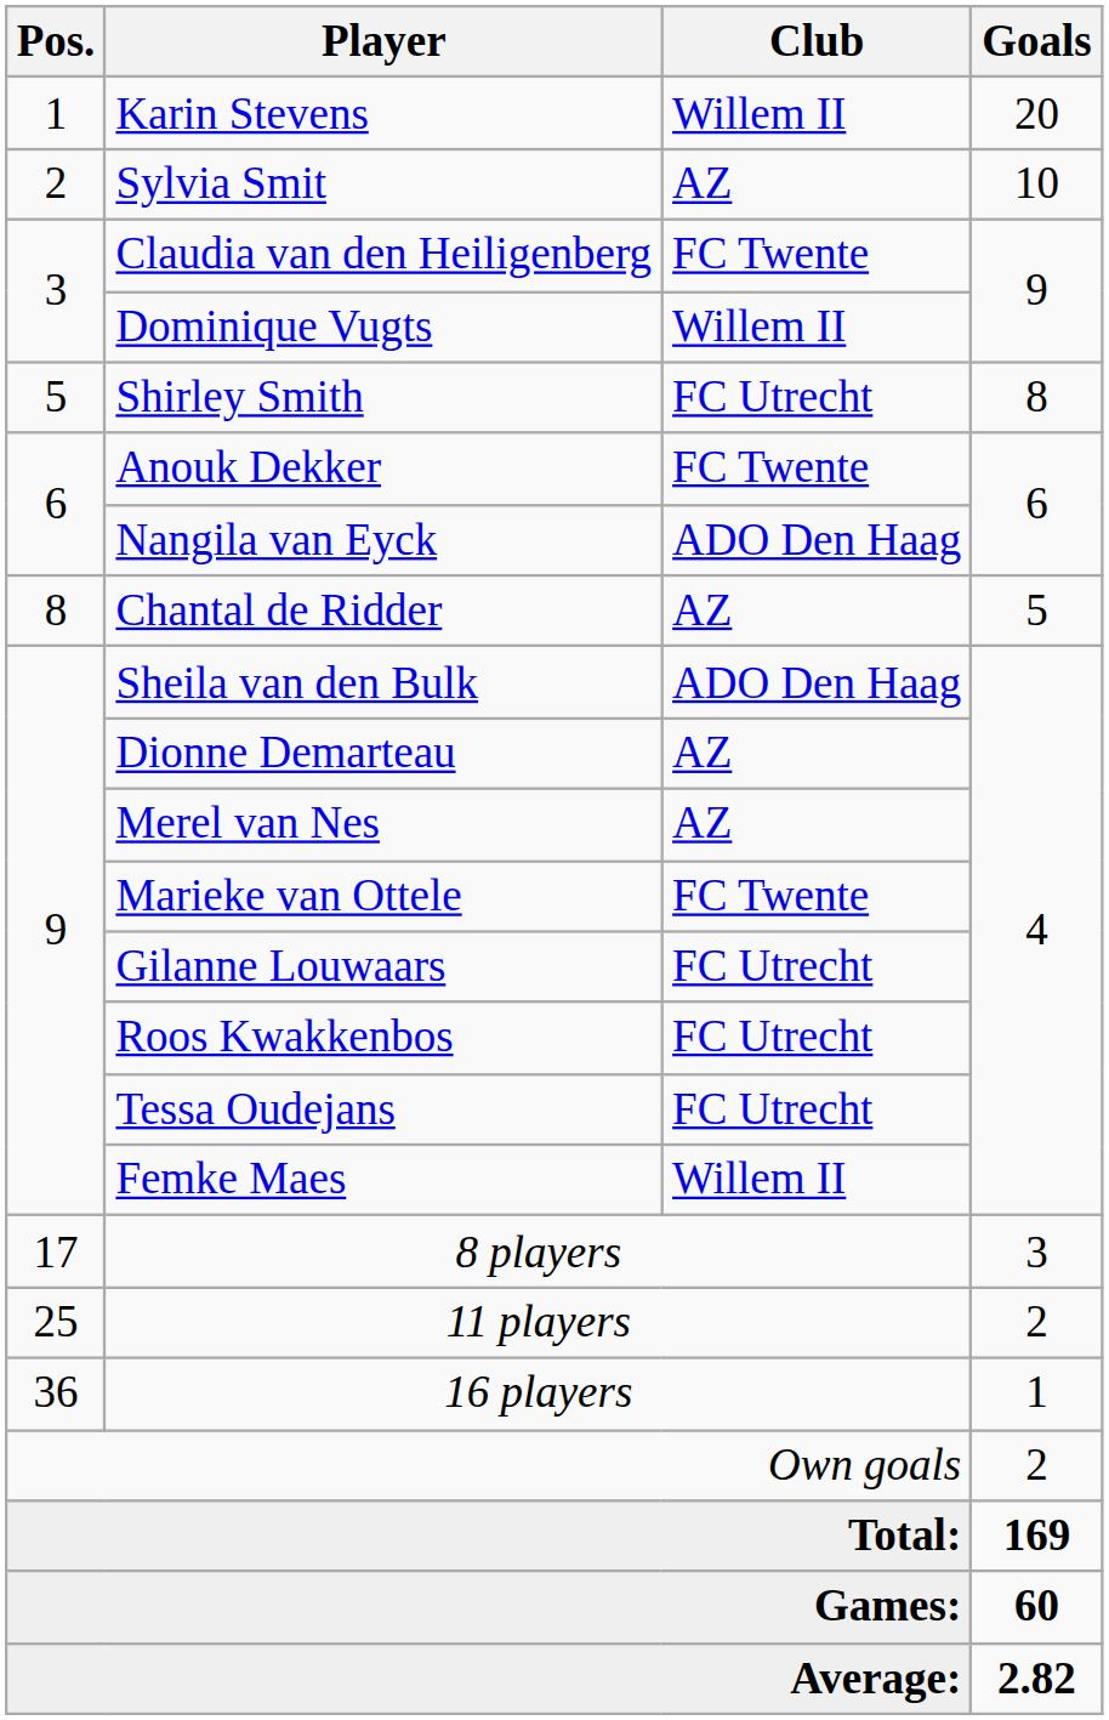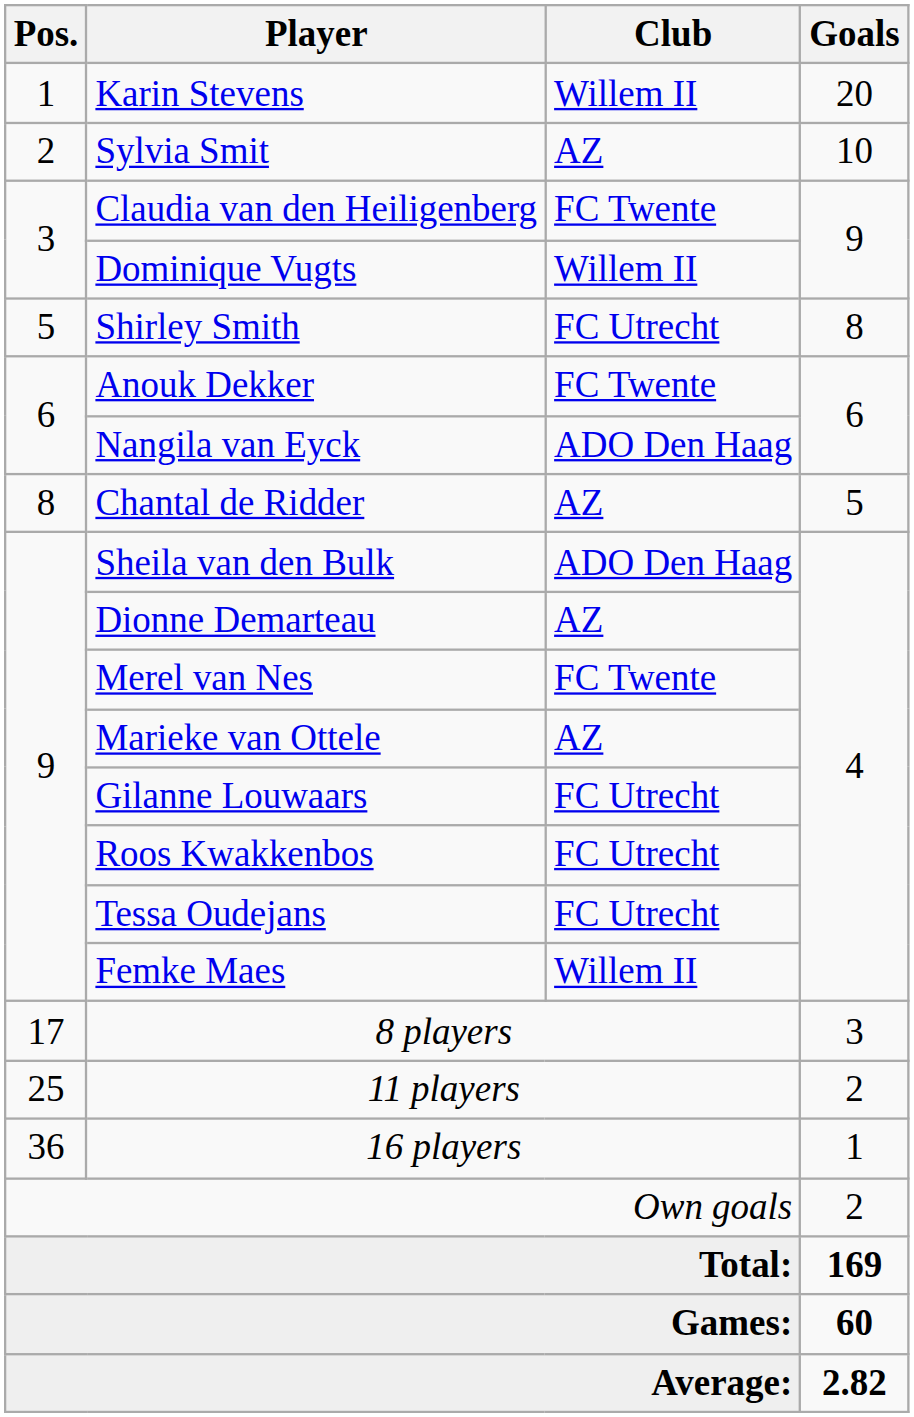 <table class="wikitable">
 <tr>
 <th>Pos.</th>
 <th>Player</th>
 <th>Club</th>
 <th>Goals</th>
 </tr>
 <tr>
 <td rowspan=1 align="center">1</td>
 <td> <a href='#'>Karin Stevens</a></td>
 <td><a href='#'>Willem II</a></td>
 <td rowspan=1 align="center">20</td>
 </tr>
 <tr>
 <td rowspan=1 align="center">2</td>
 <td> <a href='#'>Sylvia Smit</a></td>
 <td><a href='#'>AZ</a></td>
 <td rowspan=1 align="center">10</td>
 </tr>
 <tr>
 <td rowspan=2 align="center">3</td>
 <td> <a href='#'>Claudia van den Heiligenberg</a></td>
 <td><a href='#'>FC Twente</a></td>
 <td rowspan=2 align="center">9</td>
 </tr>
 <tr>
 <td> <a href='#'>Dominique Vugts</a></td>
 <td><a href='#'>Willem II</a></td>
 </tr>
 <tr>
 <td rowspan=1 align="center">5</td>
 <td> <a href='#'>Shirley Smith</a></td>
 <td><a href='#'>FC Utrecht</a></td>
 <td rowspan=1 align="center">8</td>
 </tr>
 <tr>
 <td rowspan=2 align="center">6</td>
 <td> <a href='#'>Anouk Dekker</a></td>
 <td><a href='#'>FC Twente</a></td>
 <td rowspan=2 align="center">6</td>
 </tr>
 <tr>
 <td> <a href='#'>Nangila van Eyck</a></td>
 <td><a href='#'>ADO Den Haag</a></td>
 </tr>
 <tr>
 <td rowspan=1 align="center">8</td>
 <td> <a href='#'>Chantal de Ridder</a></td>
 <td><a href='#'>AZ</a></td>
 <td rowspan=1 align="center">5</td>
 </tr>
 <tr>
 <td rowspan=8 align="center">9</td>
 <td> <a href='#'>Sheila van den Bulk</a></td>
 <td><a href='#'>ADO Den Haag</a></td>
 <td rowspan=8 align="center">4</td>
 </tr>
 <tr>
 <td> <a href='#'>Dionne Demarteau</a></td>
 <td><a href='#'>AZ</a></td>
 </tr>
 <tr>
 <td> <a href='#'>Merel van Nes</a></td>
-<td><a href='#'>AZ</a></td>
+<td><a href='#'>FC Twente</a></td>
 </tr>
 <tr>
 <td> <a href='#'>Marieke van Ottele</a></td>
-<td><a href='#'>FC Twente</a></td>
+<td><a href='#'>AZ</a></td>
 </tr>
 <tr>
 <td> <a href='#'>Gilanne Louwaars</a></td>
 <td><a href='#'>FC Utrecht</a></td>
 </tr>
 <tr>
 <td> <a href='#'>Roos Kwakkenbos</a></td>
 <td><a href='#'>FC Utrecht</a></td>
 </tr>
 <tr>
 <td> <a href='#'>Tessa Oudejans</a></td>
 <td><a href='#'>FC Utrecht</a></td>
 </tr>
 <tr>
 <td> <a href='#'>Femke Maes</a></td>
 <td><a href='#'>Willem II</a></td>
 </tr>
 <tr>
 <td rowspan=1 align="center">17</td>
 <td colspan=2 align="center"><em>8 players</em></td>
 <td rowspan=1 align="center">3</td>
 </tr>
 <tr>
 <td rowspan=1 align="center">25</td>
 <td colspan=2 align="center"><em>11 players</em></td>
 <td rowspan=1 align="center">2</td>
 </tr>
 <tr>
 <td rowspan=1 align="center">36</td>
 <td colspan=2 align="center"><em>16 players</em></td>
 <td rowspan=1 align="center">1</td>
 </tr>
 <tr>
 <td colspan=3 align="right"><em>Own goals</em></td>
 <td rowspan=1 align="center">2</td>
 </tr>
 <tr>
 <td bgcolor="#EFEFEF" colspan=3 align="right"><strong>Total:</strong></td>
 <td align="center"><strong>169</strong></td>
 </tr>
 <tr>
 <td bgcolor="#EFEFEF" colspan=3 align="right"><strong>Games:</strong></td>
 <td align="center"><strong>60</strong></td>
 </tr>
 <tr>
 <td bgcolor="#EFEFEF" colspan=3 align="right"><strong>Average:</strong></td>
 <td align="center"><strong>2.82</strong></td>
 </tr>
 </table>
